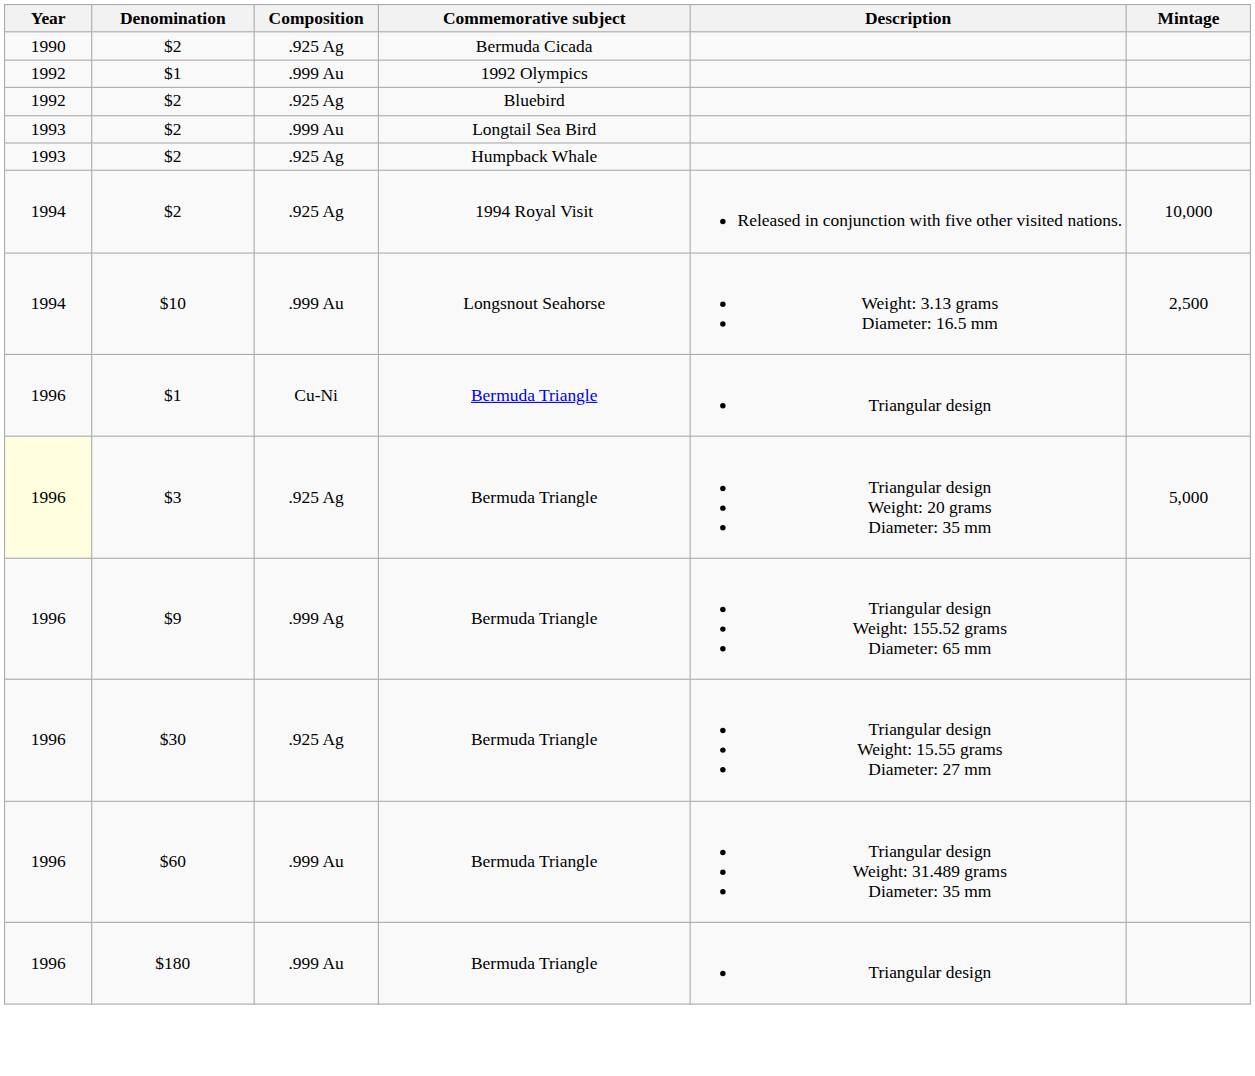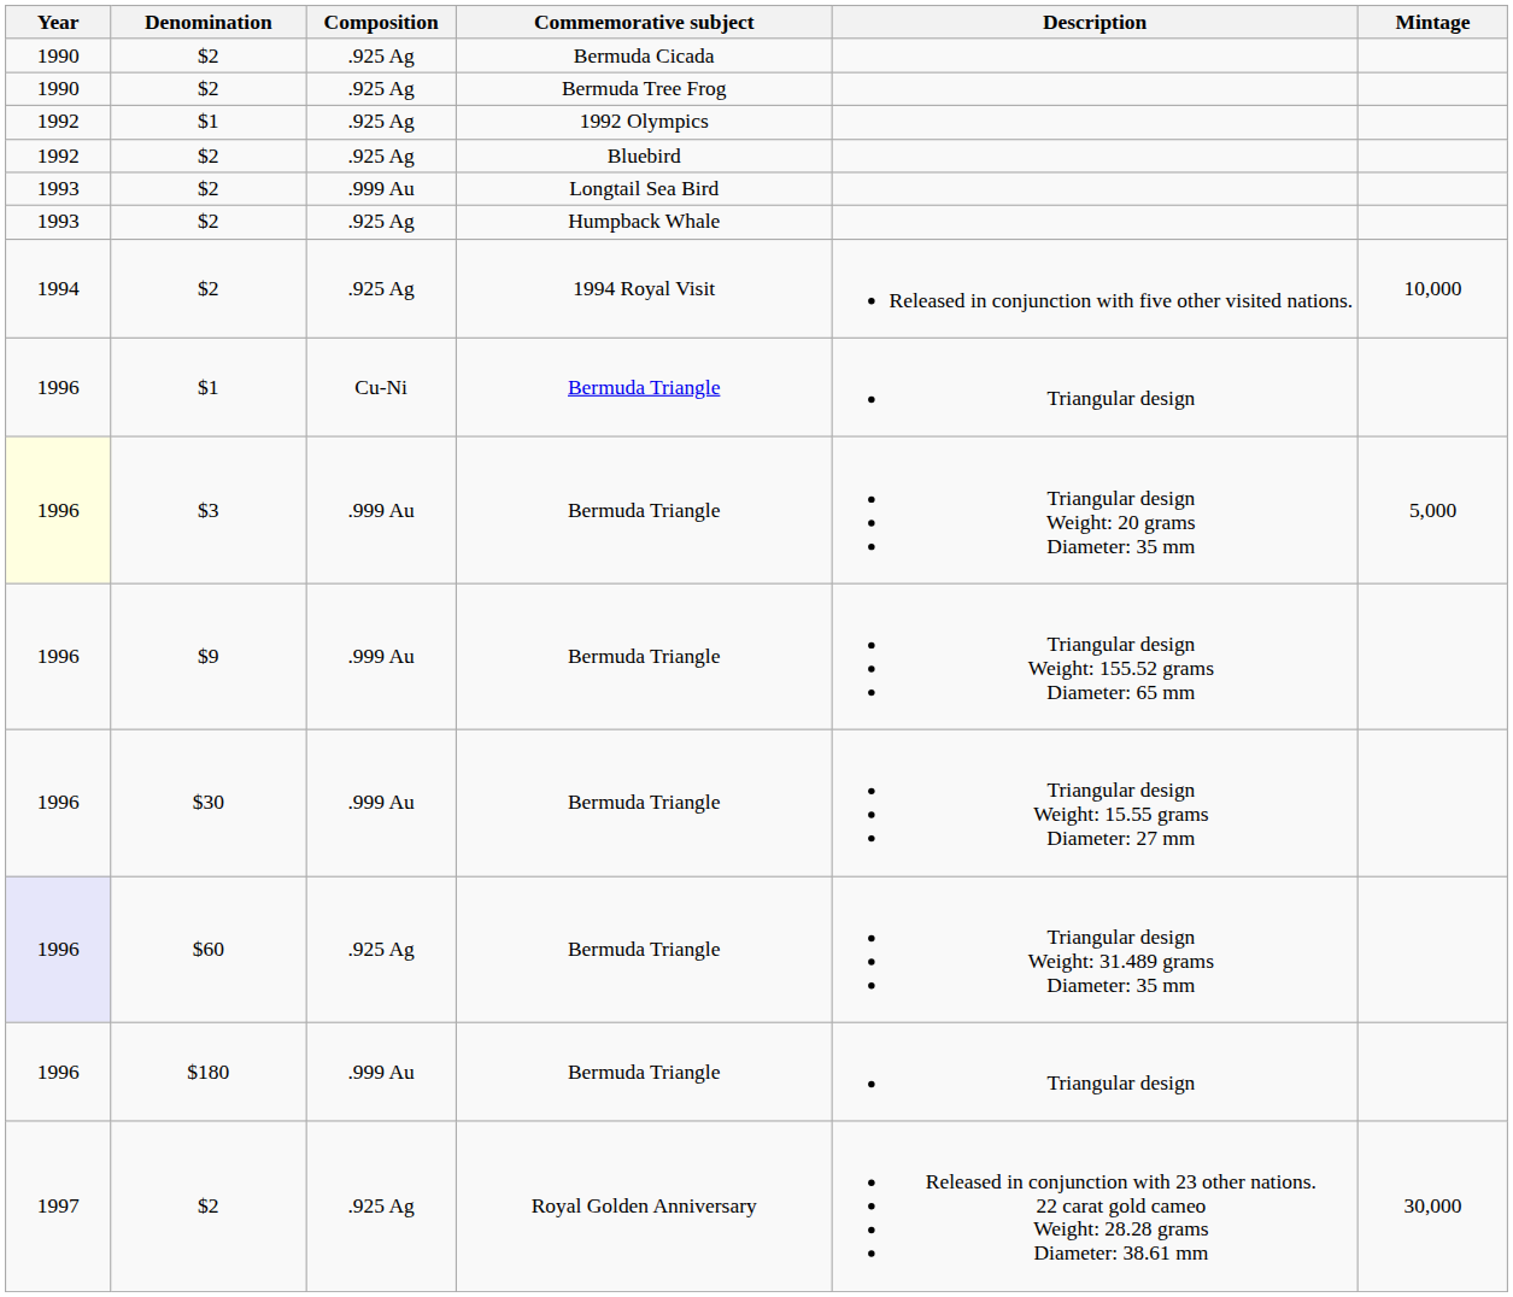 <table class="wikitable sortable">
 <tr align="center">
 <th width="7%">Year</th>
 <th width="13%">Denomination</th>
 <th width="10%">Composition</th>
 <th width="25%">Commemorative subject</th>
 <th width="35%">Description</th>
 <th width="10%">Mintage</th>
 </tr>
 <tr align="center">
 <td>1990</td>
 <td>$2</td>
 <td>.925 Ag</td>
 <td>Bermuda Cicada</td>
 <td></td>
 <td></td>
 </tr>
 <tr align="center">
+<td>1990</td>
+<td>$2</td>
+<td>.925 Ag</td>
+<td>Bermuda Tree Frog</td>
+<td></td>
+<td></td>
+</tr>
+<tr align="center">
 <td>1992</td>
 <td>$1</td>
-<td>.999 Au</td>
+<td>.925 Ag</td>
 <td>1992 Olympics</td>
 <td></td>
 <td></td>
 </tr>
 <tr align="center">
 <td>1992</td>
 <td>$2</td>
 <td>.925 Ag</td>
 <td>Bluebird</td>
 <td></td>
 <td></td>
 </tr>
 <tr align="center">
 <td>1993</td>
 <td>$2</td>
 <td>.999 Au</td>
 <td>Longtail Sea Bird</td>
 <td></td>
 <td></td>
 </tr>
 <tr align="center">
 <td>1993</td>
 <td>$2</td>
 <td>.925 Ag</td>
 <td>Humpback Whale</td>
 <td></td>
 <td></td>
 </tr>
 <tr align="center">
 <td>1994</td>
 <td>$2</td>
 <td>.925 Ag</td>
 <td>1994 Royal Visit</td>
 <td><br><ul><li>Released in conjunction with five other visited nations.</li></ul></td>
 <td>10,000</td>
 </tr>
 <tr align="center">
-<td>1994</td>
-<td>$10</td>
-<td>.999 Au</td>
-<td>Longsnout Seahorse</td>
-<td><br><ul><li>Weight: 3.13 grams</li><li>Diameter: 16.5 mm</li></ul></td>
-<td>2,500</td>
-</tr>
-<tr align="center">
 <td>1996</td>
 <td>$1</td>
 <td>Cu-Ni</td>
 <td><a href='#'>Bermuda Triangle</a></td>
 <td><br><ul><li>Triangular design</li></ul></td>
 <td></td>
 </tr>
 <tr align="center">
 <td style="background: lightyellow;">1996</td>
 <td>$3</td>
-<td>.925 Ag</td>
+<td>.999 Au</td>
 <td>Bermuda Triangle</td>
 <td><br><ul><li>Triangular design</li><li>Weight: 20 grams</li><li>Diameter: 35 mm</li></ul></td>
 <td>5,000</td>
 </tr>
 <tr align="center">
 <td>1996</td>
 <td>$9</td>
-<td>.999 Ag</td>
+<td>.999 Au</td>
 <td>Bermuda Triangle</td>
 <td><br><ul><li>Triangular design</li><li>Weight: 155.52 grams</li><li>Diameter: 65 mm</li></ul></td>
 <td></td>
 </tr>
 <tr align="center">
 <td>1996</td>
 <td>$30</td>
-<td>.925 Ag</td>
+<td>.999 Au</td>
 <td>Bermuda Triangle</td>
 <td><br><ul><li>Triangular design</li><li>Weight: 15.55 grams</li><li>Diameter: 27 mm</li></ul></td>
 <td></td>
 </tr>
 <tr align="center">
-<td>1996</td>
+<td style="background: lavender;">1996</td>
 <td>$60</td>
-<td>.999 Au</td>
+<td>.925 Ag</td>
 <td>Bermuda Triangle</td>
 <td><br><ul><li>Triangular design</li><li>Weight: 31.489 grams</li><li>Diameter: 35 mm</li></ul></td>
 <td></td>
 </tr>
 <tr align="center">
 <td>1996</td>
 <td>$180</td>
 <td>.999 Au</td>
 <td>Bermuda Triangle</td>
 <td><br><ul><li>Triangular design</li></ul></td>
 <td></td>
 </tr>
+<tr align="center">
+<td>1997</td>
+<td>$2</td>
+<td>.925 Ag</td>
+<td>Royal Golden Anniversary</td>
+<td><br><ul><li>Released in conjunction with 23 other nations.</li><li>22 carat gold cameo</li><li>Weight: 28.28 grams</li><li>Diameter: 38.61 mm</li></ul></td>
+<td>30,000</td>
+</tr>
 </table>
